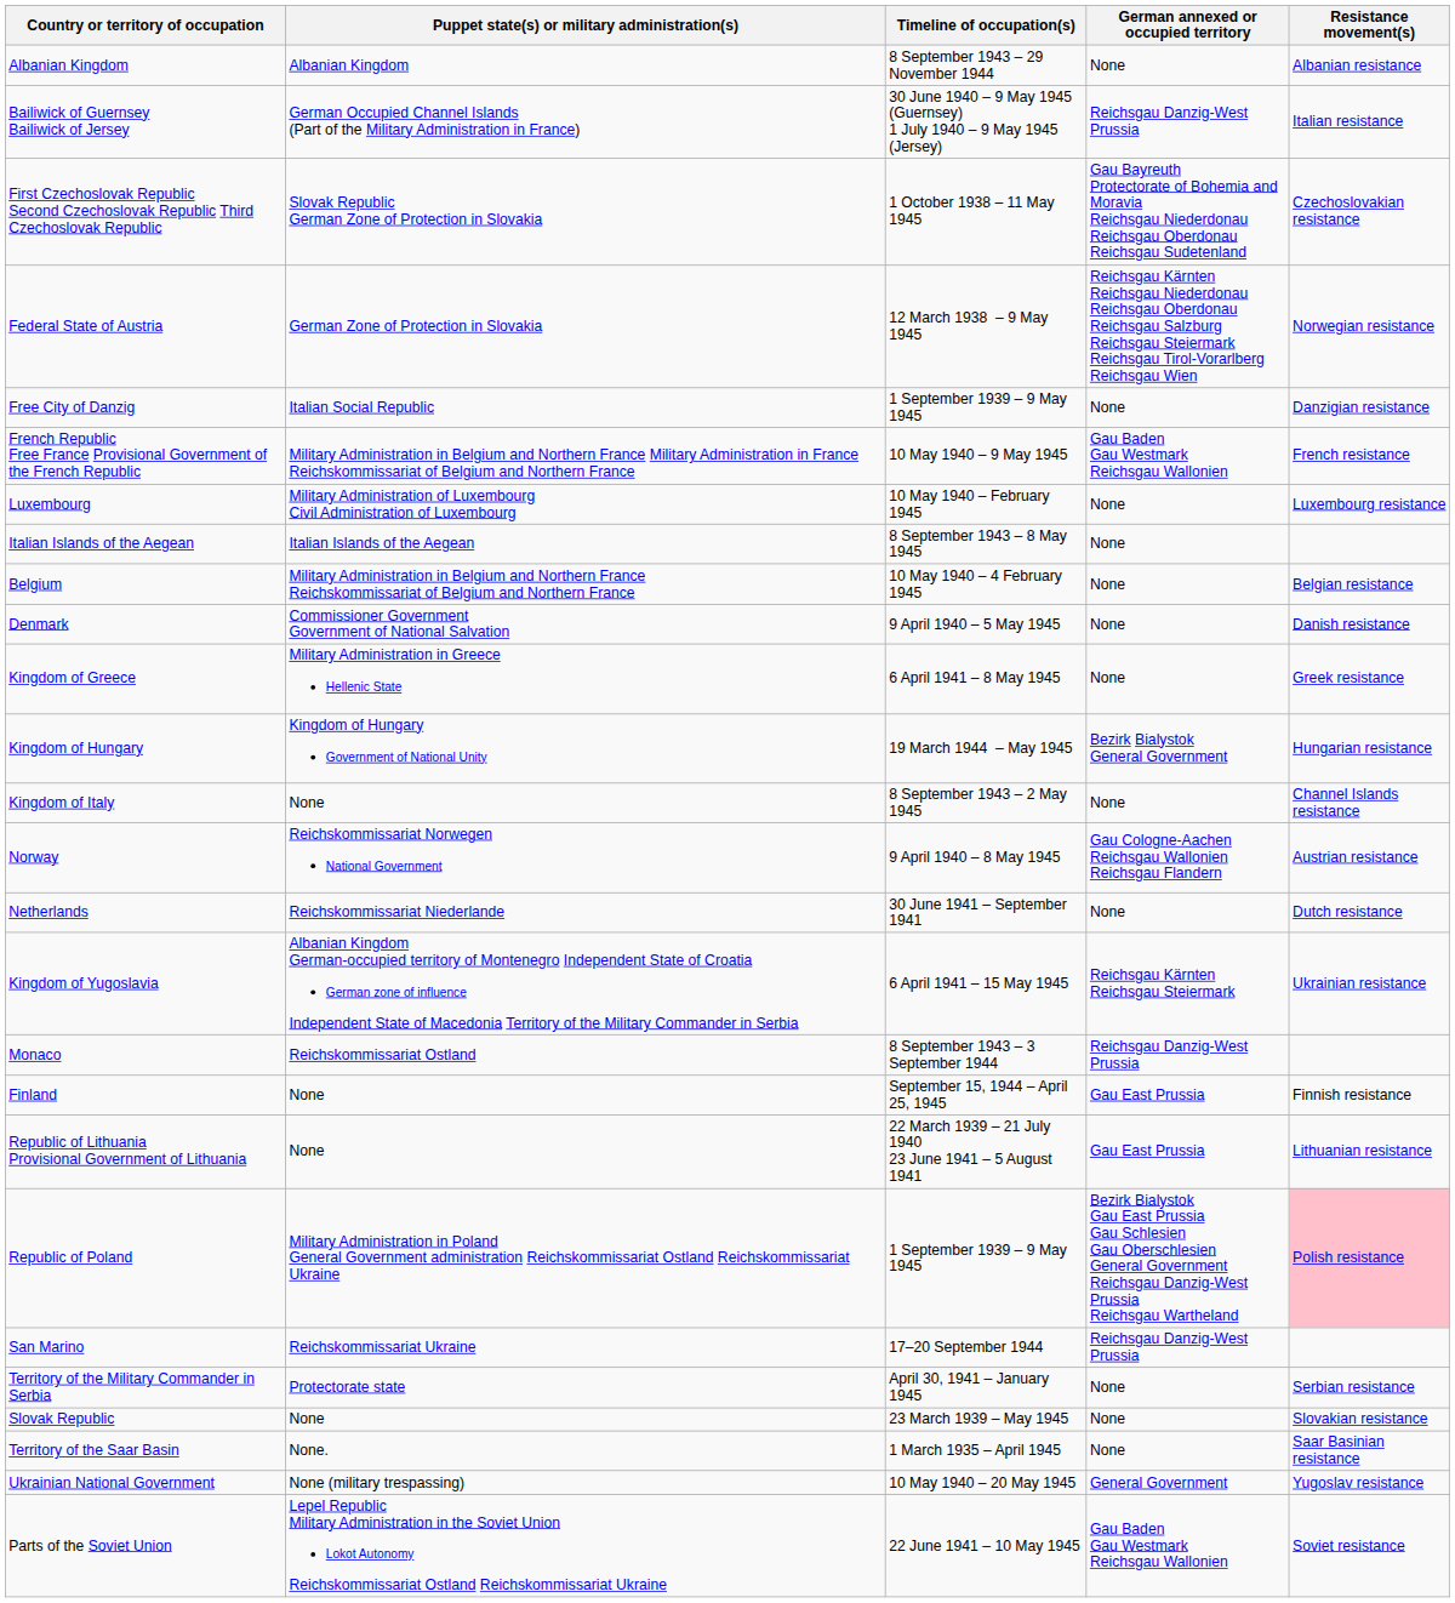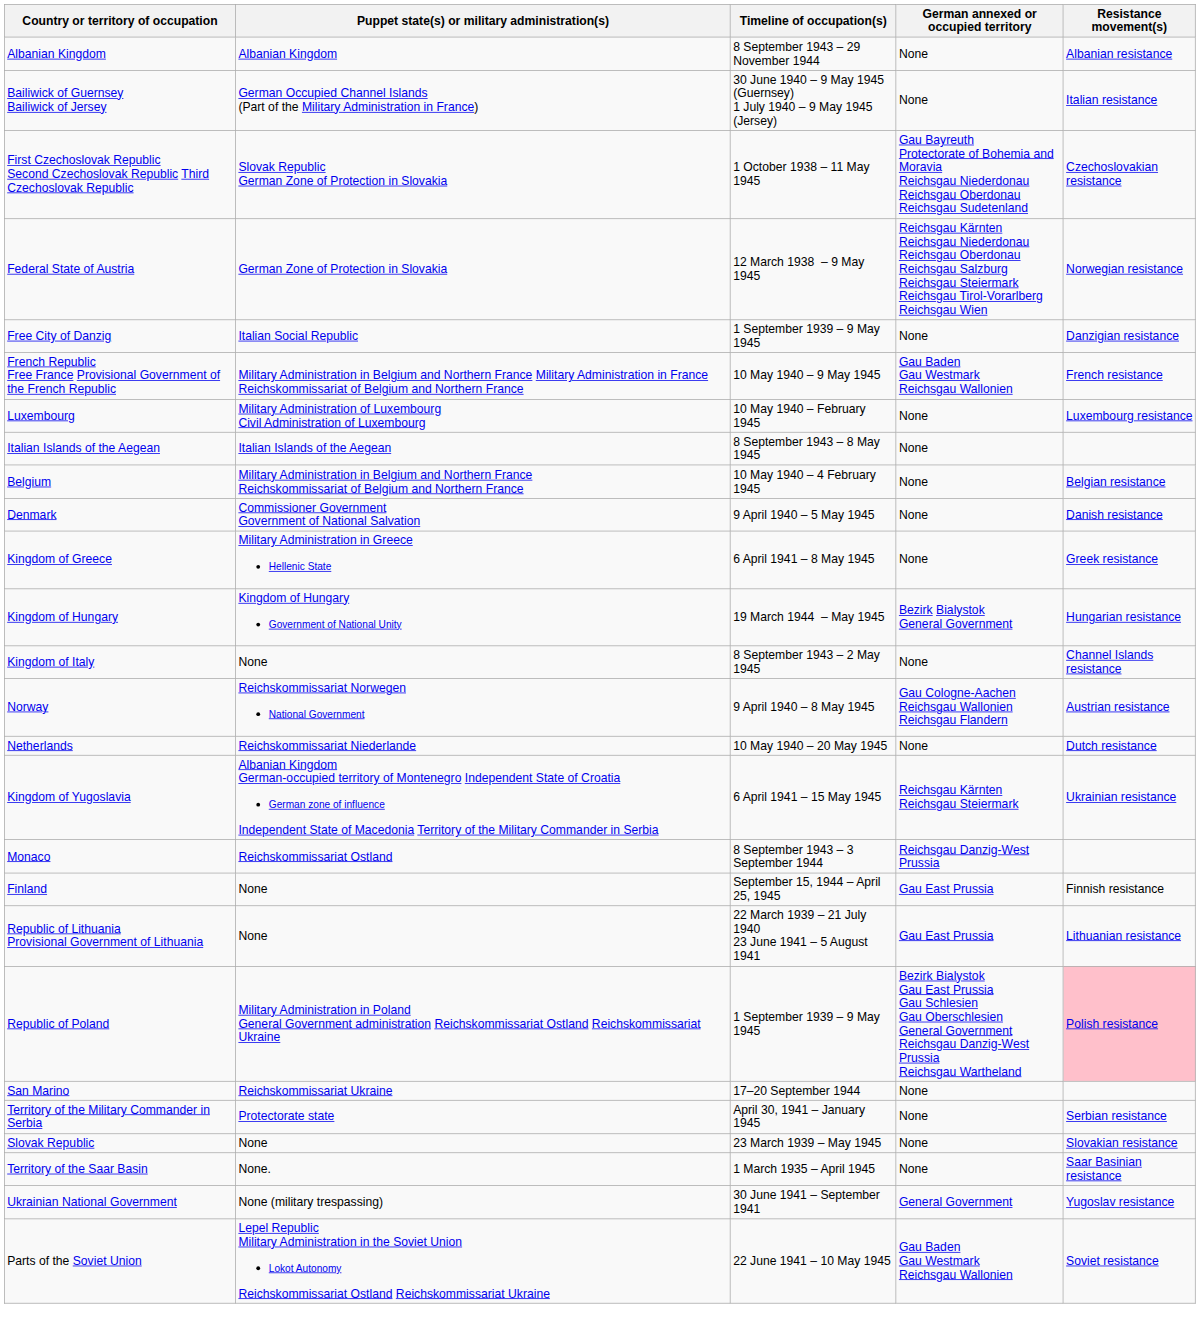 <table class="wikitable sortable">
 <tr>
 <th>Country or territory of occupation</th>
 <th>Puppet state(s) or military administration(s)</th>
 <th>Timeline of occupation(s)</th>
 <th>German annexed or occupied territory</th>
 <th>Resistance movement(s)</th>
 </tr>
 <tr>
 <td> <a href='#'>Albanian Kingdom</a></td>
 <td> <a href='#'>Albanian Kingdom</a></td>
 <td>8 September 1943 – 29 November 1944</td>
 <td>None</td>
 <td><a href='#'>Albanian resistance</a></td>
 </tr>
 <tr>
 <td> <a href='#'>Bailiwick of Guernsey</a><br> <a href='#'>Bailiwick of Jersey</a></td>
 <td> <a href='#'>German Occupied Channel Islands</a><br>(Part of the <a href='#'>Military Administration in France</a>)</td>
 <td>30 June 1940 – 9 May 1945 (Guernsey)<br>1 July 1940 – 9 May 1945 (Jersey)</td>
-<td> <a href='#'>Reichsgau Danzig-West Prussia</a></td>
+<td>None</td>
 <td><a href='#'>Italian resistance</a></td>
 </tr>
 <tr>
 <td> <a href='#'>First Czechoslovak Republic</a><br> <a href='#'>Second Czechoslovak Republic</a> <a href='#'>Third Czechoslovak Republic</a></td>
 <td> <a href='#'>Slovak Republic</a><br> <a href='#'>German Zone of Protection in Slovakia</a></td>
 <td>1 October 1938 – 11 May 1945</td>
 <td> <a href='#'>Gau Bayreuth</a><br> <a href='#'>Protectorate of Bohemia and Moravia</a><br> <a href='#'>Reichsgau Niederdonau</a><br> <a href='#'>Reichsgau Oberdonau</a><br> <a href='#'>Reichsgau Sudetenland</a></td>
 <td><a href='#'>Czechoslovakian resistance</a></td>
 </tr>
 <tr>
 <td> <a href='#'>Federal State of Austria</a></td>
 <td> <a href='#'>German Zone of Protection in Slovakia</a></td>
 <td>12 March 1938  – 9 May 1945</td>
 <td> <a href='#'>Reichsgau Kärnten</a><br> <a href='#'>Reichsgau Niederdonau</a><br> <a href='#'>Reichsgau Oberdonau</a><br> <a href='#'>Reichsgau Salzburg</a><br> <a href='#'>Reichsgau Steiermark</a><br> <a href='#'>Reichsgau Tirol-Vorarlberg</a><br> <a href='#'>Reichsgau Wien</a></td>
 <td><a href='#'>Norwegian resistance</a></td>
 </tr>
 <tr>
 <td> <a href='#'>Free City of Danzig</a></td>
 <td> <a href='#'>Italian Social Republic</a><br></td>
 <td>1 September 1939 – 9 May 1945</td>
 <td>None</td>
 <td><a href='#'>Danzigian resistance</a></td>
 </tr>
 <tr>
 <td> <a href='#'>French Republic</a><br> <a href='#'>Free France</a> <a href='#'>Provisional Government of the French Republic</a></td>
 <td><br> <a href='#'>Military Administration in Belgium and Northern France</a> <a href='#'>Military Administration in France</a> <a href='#'>Reichskommissariat of Belgium and Northern France</a></td>
 <td>10 May 1940 – 9 May 1945</td>
 <td> <a href='#'>Gau Baden</a><br> <a href='#'>Gau Westmark</a> <br> <a href='#'>Reichsgau Wallonien</a></td>
 <td><a href='#'>French resistance</a></td>
 </tr>
 <tr>
 <td> <a href='#'>Luxembourg</a></td>
 <td> <a href='#'>Military Administration of Luxembourg</a><br> <a href='#'>Civil Administration of Luxembourg</a></td>
 <td>10 May 1940 – February 1945</td>
 <td>None</td>
 <td><a href='#'>Luxembourg resistance</a></td>
 </tr>
 <tr>
 <td> <a href='#'>Italian Islands of the Aegean</a></td>
 <td> <a href='#'>Italian Islands of the Aegean</a></td>
 <td>8 September 1943 – 8 May 1945</td>
 <td>None</td>
 <td></td>
 </tr>
 <tr>
 <td> <a href='#'>Belgium</a></td>
 <td> <a href='#'>Military Administration in Belgium and Northern France</a><br> <a href='#'>Reichskommissariat of Belgium and Northern France</a></td>
 <td>10 May 1940 – 4 February 1945</td>
 <td>None</td>
 <td><a href='#'>Belgian resistance</a></td>
 </tr>
 <tr>
 <td> <a href='#'>Denmark</a></td>
 <td> <a href='#'>Commissioner Government</a><br> <a href='#'>Government of National Salvation</a></td>
 <td>9 April 1940 – 5 May 1945</td>
 <td>None</td>
 <td><a href='#'>Danish resistance</a></td>
 </tr>
 <tr>
 <td> <a href='#'>Kingdom of Greece</a></td>
 <td> <a href='#'>Military Administration in Greece</a><br><ul><li><small> <a href='#'>Hellenic State</a></small></li></ul></td>
 <td>6 April 1941 – 8 May 1945</td>
 <td>None</td>
 <td><a href='#'>Greek resistance</a></td>
 </tr>
 <tr>
 <td> <a href='#'>Kingdom of Hungary</a></td>
 <td> <a href='#'>Kingdom of Hungary</a><br><ul><li><small> <a href='#'>Government of National Unity</a></small></li></ul></td>
 <td>19 March 1944  – May 1945</td>
 <td> <a href='#'>Bezirk</a> <a href='#'>Bialystok</a><br> <a href='#'>General Government</a></td>
 <td><a href='#'>Hungarian resistance</a></td>
 </tr>
 <tr>
 <td> <a href='#'>Kingdom of Italy</a></td>
 <td>None</td>
 <td>8 September 1943 – 2 May 1945</td>
 <td>None</td>
 <td><a href='#'>Channel Islands resistance</a></td>
 </tr>
 <tr>
 <td> <a href='#'>Norway</a></td>
 <td> <a href='#'>Reichskommissariat Norwegen</a><br><ul><li><small> <a href='#'>National Government</a></small></li></ul></td>
 <td>9 April 1940 – 8 May 1945</td>
 <td> <a href='#'>Gau Cologne-Aachen</a><br> <a href='#'>Reichsgau Wallonien</a> <br> <a href='#'>Reichsgau Flandern</a></td>
 <td><a href='#'>Austrian resistance</a></td>
 </tr>
 <tr>
 <td> <a href='#'>Netherlands</a></td>
 <td> <a href='#'>Reichskommissariat Niederlande</a></td>
-<td>30 June 1941 – September 1941</td>
+<td>10 May 1940 – 20 May 1945</td>
 <td>None</td>
 <td><a href='#'>Dutch resistance</a></td>
 </tr>
 <tr>
 <td> <a href='#'>Kingdom of Yugoslavia</a></td>
 <td> <a href='#'>Albanian Kingdom</a><br> <a href='#'>German-occupied territory of Montenegro</a> <a href='#'>Independent State of Croatia</a><ul><li><small> <a href='#'>German zone of influence</a></small></li></ul> <a href='#'>Independent State of Macedonia</a> <a href='#'>Territory of the Military Commander in Serbia</a><br></td>
 <td>6 April 1941 – 15 May 1945</td>
 <td> <a href='#'>Reichsgau Kärnten</a><br> <a href='#'>Reichsgau Steiermark</a></td>
 <td><a href='#'>Ukrainian resistance</a></td>
 </tr>
 <tr>
 <td> <a href='#'>Monaco</a></td>
 <td> <a href='#'>Reichskommissariat Ostland</a></td>
 <td>8 September 1943 – 3 September 1944</td>
 <td> <a href='#'>Reichsgau Danzig-West Prussia</a></td>
 <td></td>
 </tr>
 <tr>
 <td> <a href='#'>Finland</a></td>
 <td>None</td>
 <td>September 15, 1944 – April 25, 1945</td>
 <td> <a href='#'>Gau East Prussia</a></td>
 <td>Finnish resistance</td>
 </tr>
 <tr>
 <td> <a href='#'>Republic of Lithuania</a><br><a href='#'>Provisional Government of Lithuania</a></td>
 <td>None</td>
 <td>22 March 1939 – 21 July 1940<br>23 June 1941 – 5 August 1941</td>
 <td> <a href='#'>Gau East Prussia</a></td>
 <td><a href='#'>Lithuanian resistance</a></td>
 </tr>
 <tr>
 <td> <a href='#'>Republic of Poland</a></td>
 <td> <a href='#'>Military Administration in Poland</a><br> <a href='#'>General Government administration</a> <a href='#'>Reichskommissariat Ostland</a> <a href='#'>Reichskommissariat Ukraine</a></td>
 <td>1 September 1939 – 9 May 1945</td>
 <td> <a href='#'>Bezirk Bialystok</a><br>  <a href='#'>Gau East Prussia</a><br> <a href='#'>Gau Schlesien</a><br> <a href='#'>Gau Oberschlesien</a><br> <a href='#'>General Government</a><br> <a href='#'>Reichsgau Danzig-West Prussia</a><br> <a href='#'>Reichsgau Wartheland</a></td>
 <td style="background: pink;"><a href='#'>Polish resistance</a></td>
 </tr>
 <tr>
 <td> <a href='#'>San Marino</a></td>
 <td> <a href='#'>Reichskommissariat Ukraine</a></td>
 <td>17–20 September 1944</td>
-<td> <a href='#'>Reichsgau Danzig-West Prussia</a></td>
+<td>None</td>
 <td></td>
 </tr>
 <tr>
 <td> <a href='#'>Territory of the Military Commander in Serbia</a></td>
 <td><a href='#'>Protectorate state</a></td>
 <td>April 30, 1941 – January 1945</td>
 <td>None</td>
 <td><a href='#'>Serbian resistance</a></td>
 </tr>
 <tr>
 <td> <a href='#'>Slovak Republic</a></td>
 <td> None</td>
 <td>23 March 1939 – May 1945</td>
 <td>None</td>
 <td><a href='#'>Slovakian resistance</a></td>
 </tr>
 <tr>
 <td> <a href='#'>Territory of the Saar Basin</a></td>
 <td>None.</td>
 <td>1 March 1935 – April 1945</td>
 <td>None</td>
 <td><a href='#'>Saar Basinian resistance</a></td>
 </tr>
 <tr>
 <td> <a href='#'>Ukrainian National Government</a></td>
 <td>None (military trespassing)</td>
-<td>10 May 1940 – 20 May 1945</td>
+<td>30 June 1941 – September 1941</td>
 <td> <a href='#'>General Government</a></td>
 <td><a href='#'>Yugoslav resistance</a></td>
 </tr>
 <tr>
 <td>Parts of the  <a href='#'>Soviet Union</a></td>
 <td><a href='#'>Lepel Republic</a><br> <a href='#'>Military Administration in the Soviet Union</a><ul><li><small>  <a href='#'>Lokot Autonomy</a></small></li></ul> <a href='#'>Reichskommissariat Ostland</a> <a href='#'>Reichskommissariat Ukraine</a></td>
 <td>22 June 1941 – 10 May 1945</td>
 <td> <a href='#'>Gau Baden</a><br> <a href='#'>Gau Westmark</a> <br> <a href='#'>Reichsgau Wallonien</a></td>
 <td><a href='#'>Soviet resistance</a></td>
 </tr>
 </table>
